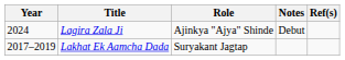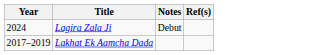 <table class="wikitable">
 <tr>
 <th>Year</th>
 <th>Title</th>
-<th>Role</th>
 <th>Notes</th>
 <th>Ref(s)</th>
 </tr>
 <tr>
 <td>2024</td>
 <td><em><a href='#'>Lagira Zala Ji</a></em></td>
-<td>Ajinkya "Ajya" Shinde</td>
 <td>Debut</td>
 <td></td>
 </tr>
 <tr>
 <td>2017–2019</td>
 <td><em><a href='#'>Lakhat Ek Aamcha Dada</a></em></td>
-<td>Suryakant Jagtap</td>
 <td></td>
 <td></td>
 </tr>
 </table>
